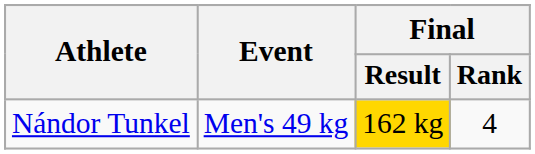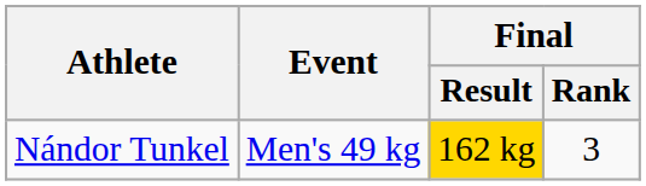 <table class="wikitable" style="font-size:90%">
 <tr>
 <th rowspan="2">Athlete</th>
 <th rowspan="2">Event</th>
 <th colspan="2">Final</th>
 </tr>
 <tr style="font-size:95%">
 <th>Result</th>
 <th>Rank</th>
 </tr>
 <tr align="center">
 <td align="left"><a href='#'>Nándor Tunkel</a></td>
 <td align="left"><a href='#'>Men's 49 kg</a></td>
 <td style="background: gold;">162 kg</td>
-<td>4</td>
+<td>3</td>
 </tr>
 </table>
